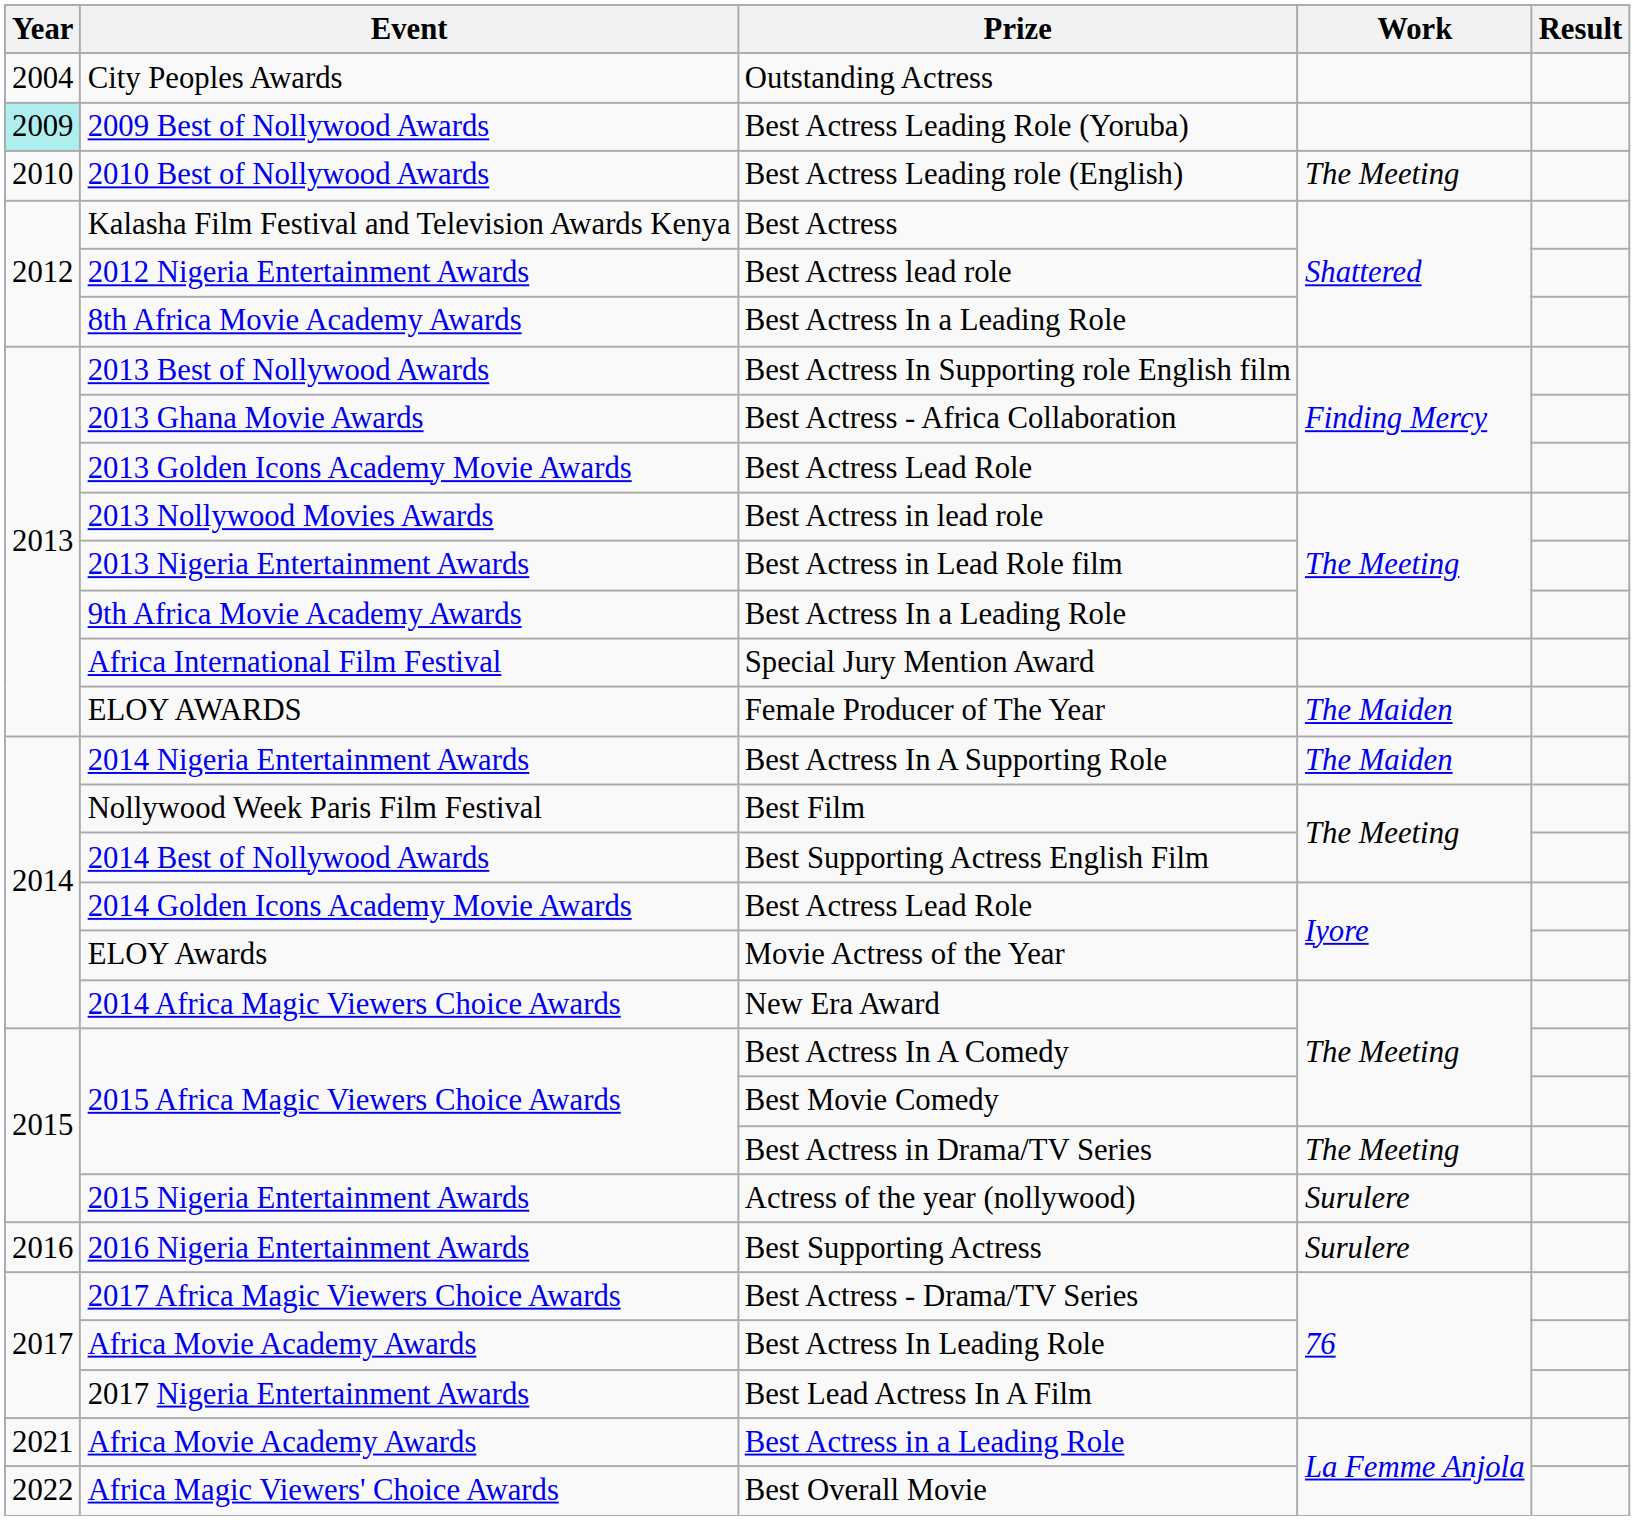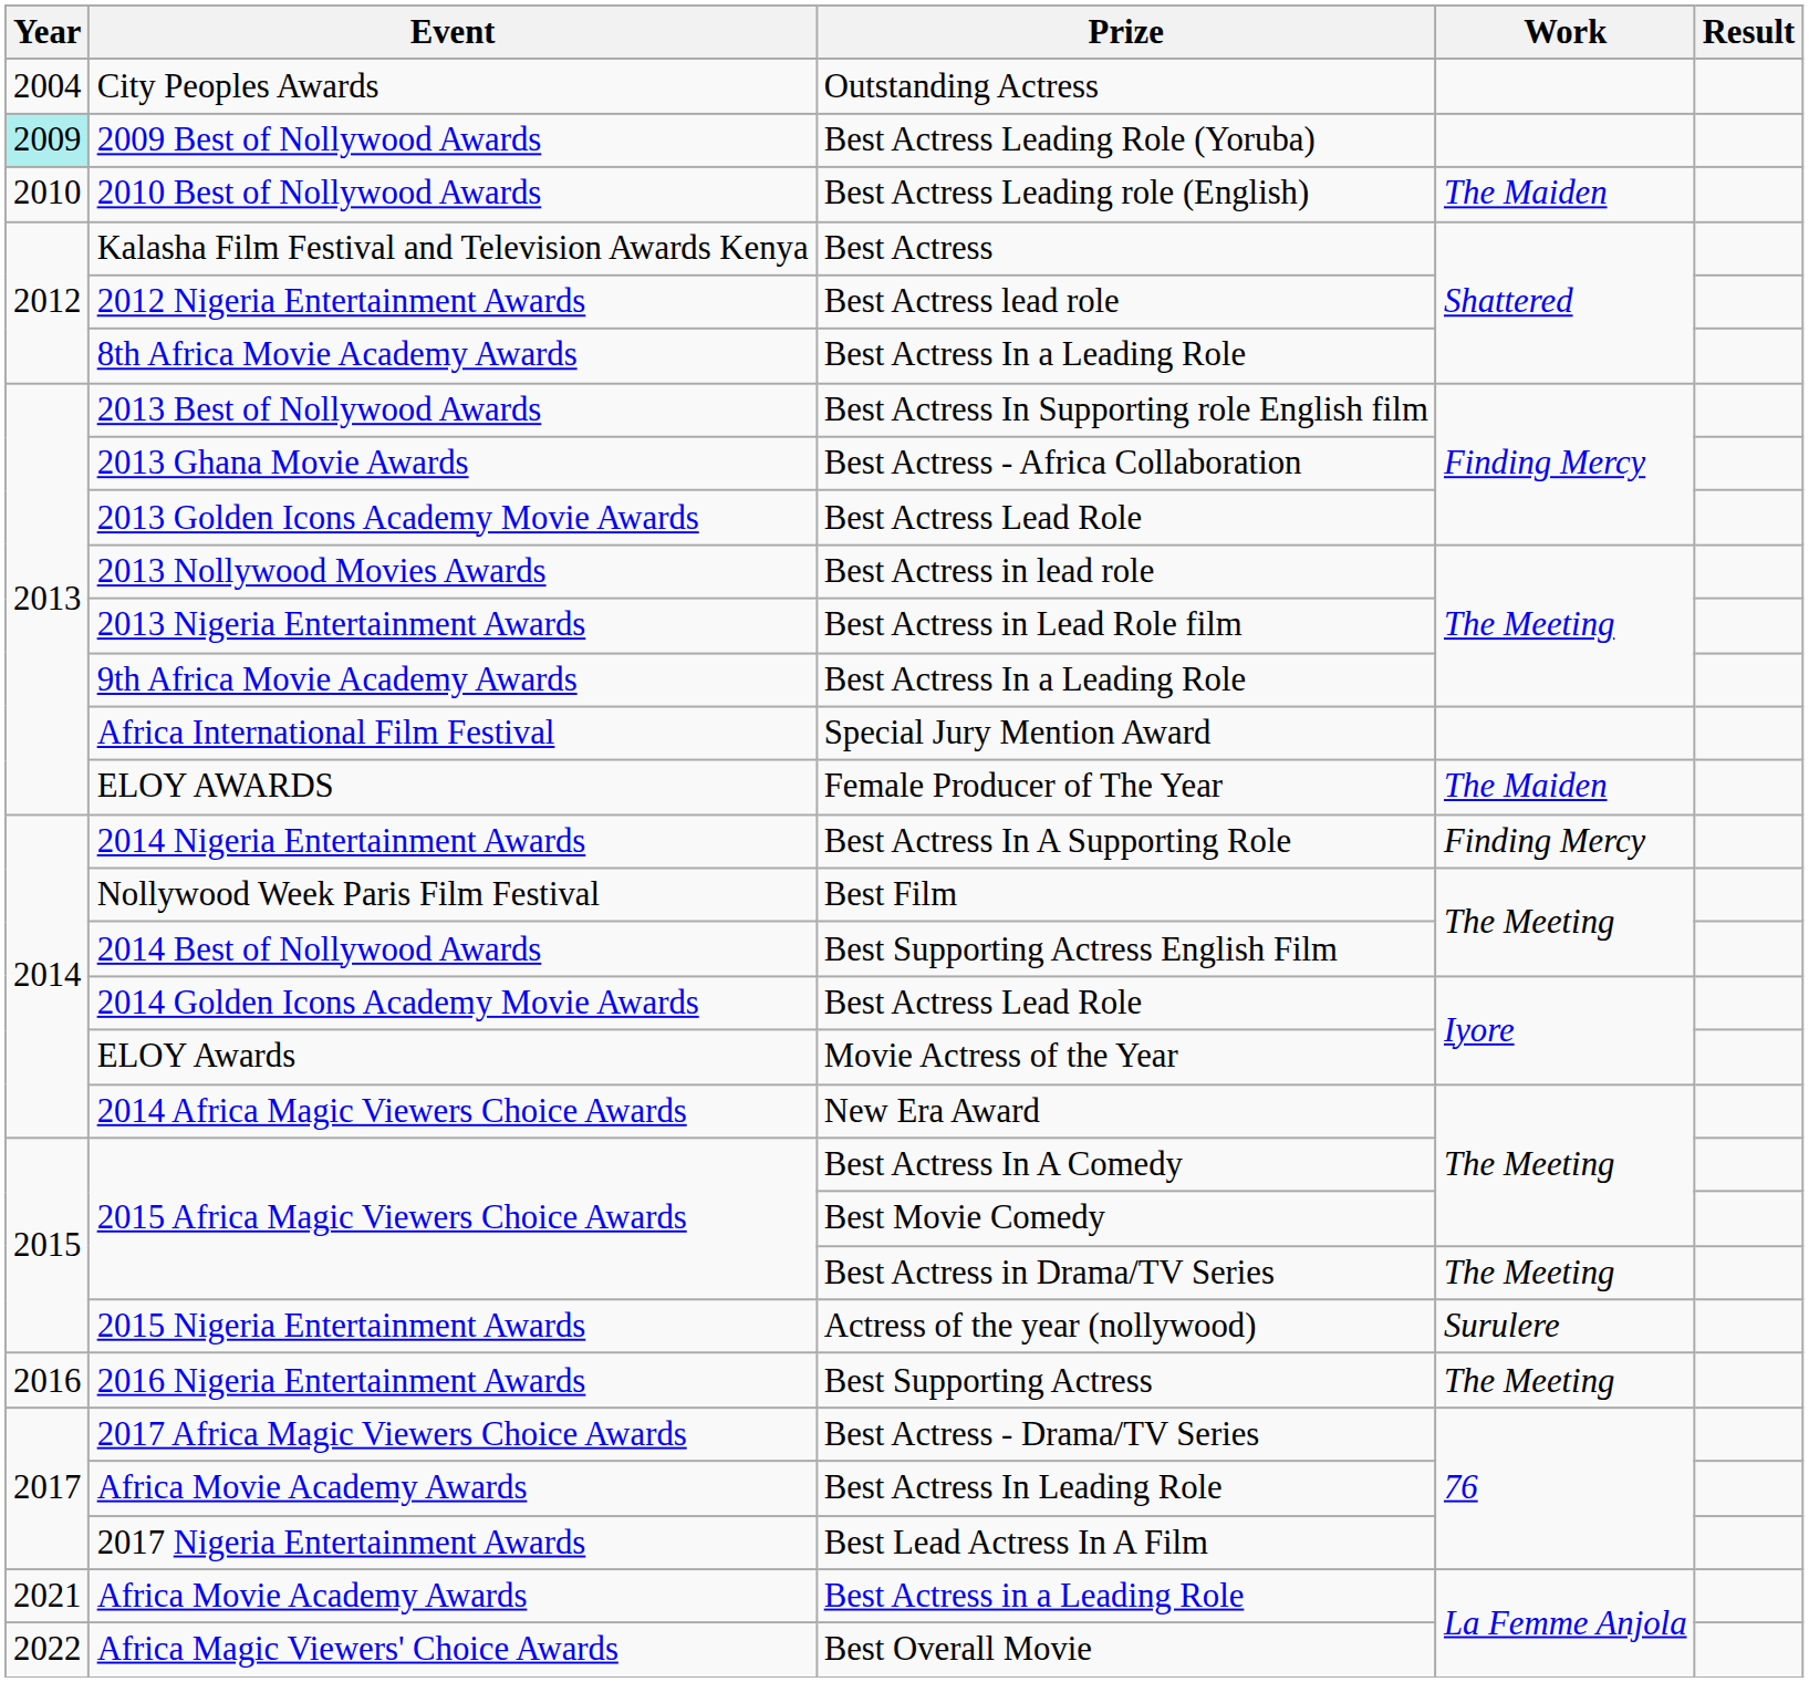 <table class="wikitable">
 <tr>
 <th>Year</th>
 <th>Event</th>
 <th>Prize</th>
 <th>Work</th>
 <th>Result</th>
 </tr>
 <tr>
 <td>2004</td>
 <td>City Peoples Awards</td>
 <td>Outstanding Actress</td>
 <td></td>
 <td></td>
 </tr>
 <tr>
 <td style="background: paleturquoise;">2009</td>
 <td><a href='#'>2009 Best of Nollywood Awards</a></td>
 <td>Best Actress Leading Role (Yoruba)</td>
 <td></td>
 <td></td>
 </tr>
 <tr>
 <td>2010</td>
 <td><a href='#'>2010 Best of Nollywood Awards</a></td>
 <td>Best Actress Leading role (English)</td>
-<td><em>The Meeting</em></td>
+<td><em><a href='#'>The Maiden</a></em></td>
 <td></td>
 </tr>
 <tr>
 <td rowspan=3>2012</td>
 <td>Kalasha Film Festival and Television Awards Kenya</td>
 <td>Best Actress</td>
 <td rowspan="3"><a href='#'><em>Shattered</em></a></td>
 <td></td>
 </tr>
 <tr>
 <td><a href='#'>2012 Nigeria Entertainment Awards</a></td>
 <td>Best Actress lead role</td>
 <td></td>
 </tr>
 <tr>
 <td><a href='#'>8th Africa Movie Academy Awards</a></td>
 <td>Best Actress In a Leading Role</td>
 <td></td>
 </tr>
 <tr>
 <td rowspan=8>2013</td>
 <td><a href='#'>2013 Best of Nollywood Awards</a></td>
 <td>Best Actress In Supporting role English film</td>
 <td rowspan="3"><em><a href='#'>Finding Mercy</a></em></td>
 <td></td>
 </tr>
 <tr>
 <td><a href='#'>2013 Ghana Movie Awards</a></td>
 <td>Best Actress - Africa Collaboration</td>
 <td></td>
 </tr>
 <tr>
 <td><a href='#'>2013 Golden Icons Academy Movie Awards</a></td>
 <td>Best Actress Lead Role</td>
 <td></td>
 </tr>
 <tr>
 <td><a href='#'>2013 Nollywood Movies Awards</a></td>
 <td>Best Actress in lead role</td>
 <td rowspan="3"><a href='#'><em>The Meeting</em></a></td>
 <td></td>
 </tr>
 <tr>
 <td><a href='#'>2013 Nigeria Entertainment Awards</a></td>
 <td>Best Actress in Lead Role film</td>
 <td></td>
 </tr>
 <tr>
 <td><a href='#'>9th Africa Movie Academy Awards</a></td>
 <td>Best Actress In a Leading Role</td>
 <td></td>
 </tr>
 <tr>
 <td><a href='#'>Africa International Film Festival</a></td>
 <td>Special Jury Mention Award</td>
 <td></td>
 <td></td>
 </tr>
 <tr>
 <td>ELOY AWARDS</td>
 <td>Female Producer of The Year</td>
 <td><em><a href='#'>The Maiden</a></em></td>
 <td></td>
 </tr>
 <tr>
 <td rowspan=6>2014</td>
 <td><a href='#'>2014 Nigeria Entertainment Awards</a></td>
 <td>Best Actress In A Supporting Role</td>
-<td><em><a href='#'>The Maiden</a></em></td>
+<td><em>Finding Mercy</em></td>
 <td></td>
 </tr>
 <tr>
 <td>Nollywood Week Paris Film Festival</td>
 <td>Best Film</td>
 <td rowspan="2"><em>The Meeting</em></td>
 <td></td>
 </tr>
 <tr>
 <td><a href='#'>2014 Best of Nollywood Awards</a></td>
 <td>Best Supporting Actress English Film</td>
 <td></td>
 </tr>
 <tr>
 <td><a href='#'>2014 Golden Icons Academy Movie Awards</a></td>
 <td>Best Actress Lead Role</td>
 <td rowspan="2"><em><a href='#'>Iyore</a></em></td>
 <td></td>
 </tr>
 <tr>
 <td>ELOY Awards</td>
 <td>Movie Actress of the Year</td>
 <td></td>
 </tr>
 <tr>
 <td><a href='#'>2014 Africa Magic Viewers Choice Awards</a></td>
 <td>New Era Award</td>
 <td rowspan="3"><em>The Meeting</em></td>
 <td></td>
 </tr>
 <tr>
 <td rowspan="4">2015</td>
 <td rowspan="3"><a href='#'>2015 Africa Magic Viewers Choice Awards</a></td>
 <td>Best Actress In A Comedy </td>
 <td></td>
 </tr>
 <tr>
 <td>Best Movie Comedy</td>
 <td></td>
 </tr>
 <tr>
 <td>Best Actress in Drama/TV Series</td>
 <td><em>The Meeting</em></td>
 <td></td>
 </tr>
 <tr>
 <td><a href='#'>2015 Nigeria Entertainment Awards</a></td>
 <td>Actress of the year (nollywood)</td>
 <td><em>Surulere</em></td>
 <td></td>
 </tr>
 <tr>
 <td>2016</td>
 <td><a href='#'>2016 Nigeria Entertainment Awards</a></td>
 <td>Best Supporting Actress</td>
-<td><em>Surulere</em></td>
+<td><em>The Meeting</em></td>
 <td></td>
 </tr>
 <tr>
 <td rowspan=3>2017</td>
 <td><a href='#'>2017 Africa Magic Viewers Choice Awards</a></td>
 <td>Best Actress - Drama/TV Series</td>
 <td rowspan=3><a href='#'><em>76</em></a></td>
 <td></td>
 </tr>
 <tr>
 <td><a href='#'>Africa Movie Academy Awards</a></td>
 <td>Best Actress In Leading Role</td>
 <td></td>
 </tr>
 <tr>
 <td>2017 <a href='#'>Nigeria Entertainment Awards</a></td>
 <td>Best Lead Actress In A Film</td>
 <td></td>
 </tr>
 <tr>
 <td>2021</td>
 <td><a href='#'>Africa Movie Academy Awards</a></td>
 <td><a href='#'>Best Actress in a Leading Role</a></td>
 <td rowspan="2"><em><a href='#'>La Femme Anjola</a></em></td>
 <td></td>
 </tr>
 <tr>
 <td>2022</td>
 <td><a href='#'>Africa Magic Viewers' Choice Awards</a></td>
 <td>Best Overall Movie</td>
 <td></td>
 </tr>
 </table>
